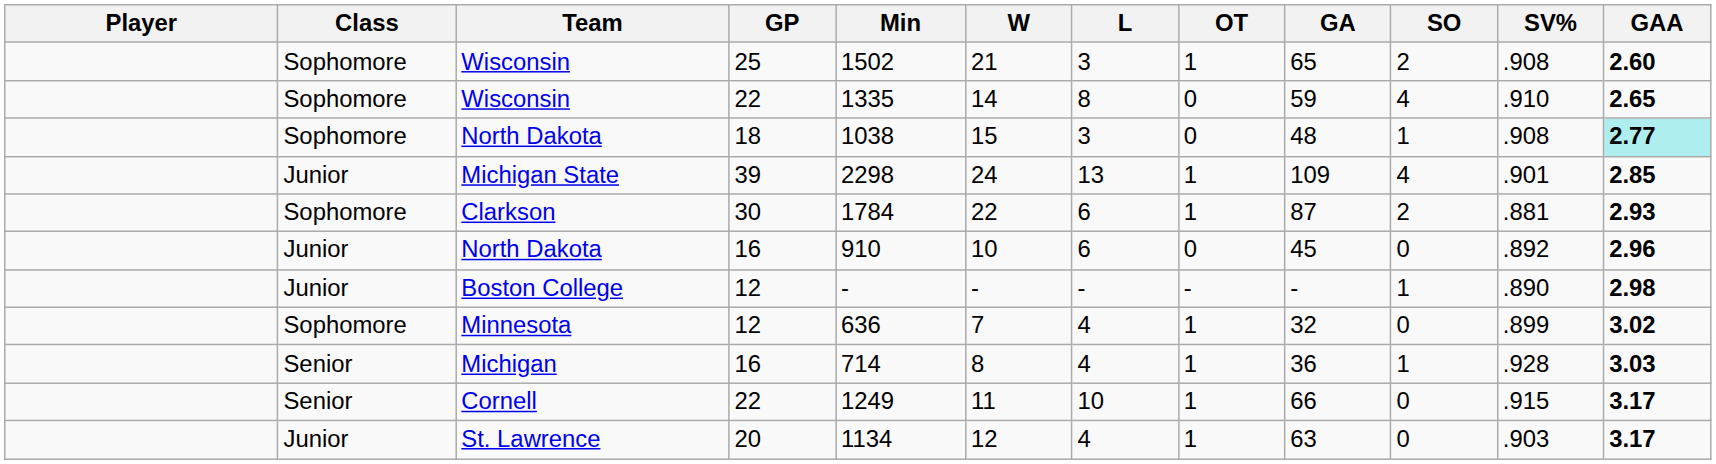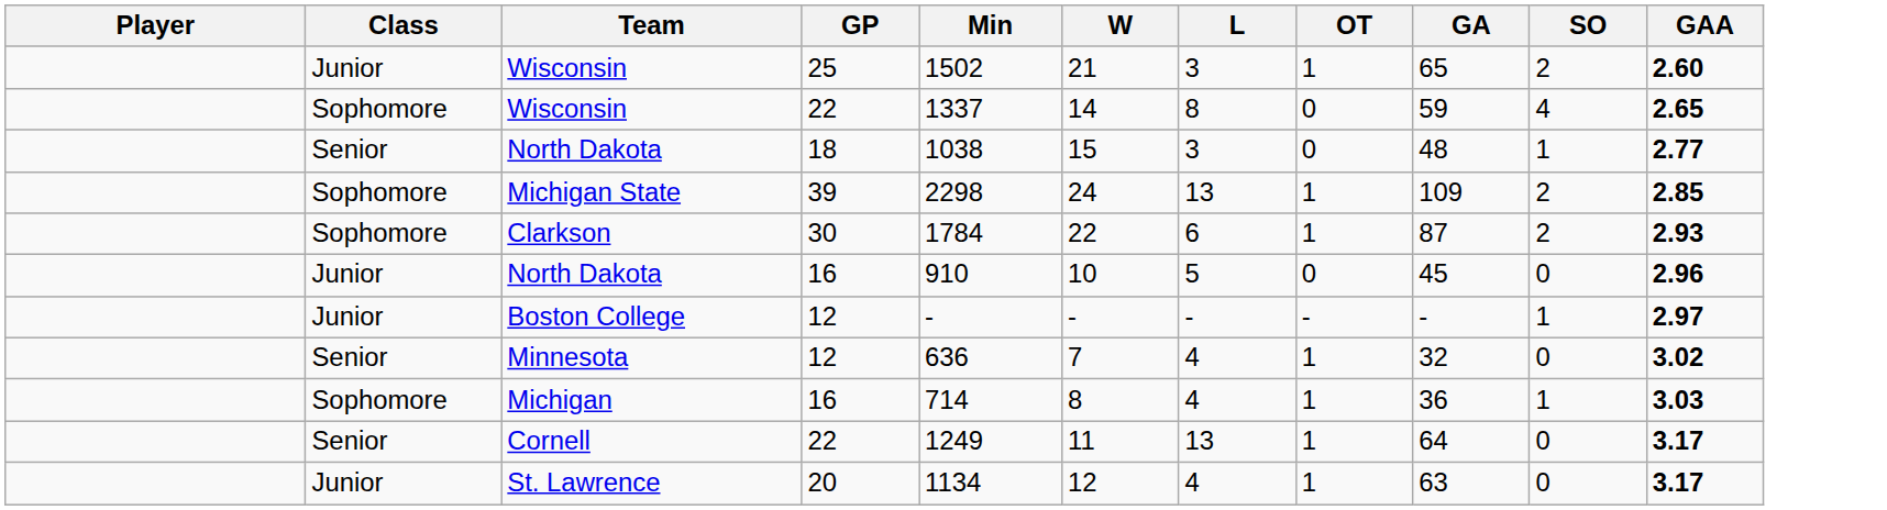 <table class="wikitable sortable">
 <tr>
 <th style="width: 11em;">Player</th>
 <th style="width: 7em;">Class</th>
 <th style="width: 11em;">Team</th>
 <th style="width: 4em;">GP</th>
 <th style="width: 5em;">Min</th>
 <th style="width: 4em;">W</th>
 <th style="width: 4em;">L</th>
 <th style="width: 4em;">OT</th>
 <th style="width: 4em;">GA</th>
 <th style="width: 4em;">SO</th>
-<th style="width: 4em;">SV%</th>
 <th style="width: 4em;">GAA</th>
 </tr>
 <tr>
 <td></td>
-<td>Sophomore</td>
+<td>Junior</td>
 <td><a href='#'>Wisconsin</a></td>
 <td>25</td>
 <td>1502</td>
 <td>21</td>
 <td>3</td>
 <td>1</td>
 <td>65</td>
 <td>2</td>
-<td>.908</td>
 <td><strong>2.60</strong></td>
 </tr>
 <tr>
 <td></td>
 <td>Sophomore</td>
 <td><a href='#'>Wisconsin</a></td>
 <td>22</td>
-<td>1335</td>
+<td>1337</td>
 <td>14</td>
 <td>8</td>
 <td>0</td>
 <td>59</td>
 <td>4</td>
-<td>.910</td>
 <td><strong>2.65</strong></td>
 </tr>
 <tr>
 <td></td>
-<td>Sophomore</td>
+<td>Senior</td>
 <td><a href='#'>North Dakota</a></td>
 <td>18</td>
 <td>1038</td>
 <td>15</td>
 <td>3</td>
 <td>0</td>
 <td>48</td>
 <td>1</td>
-<td>.908</td>
-<td style="background: paleturquoise;"><strong>2.77</strong></td>
+<td><strong>2.77</strong></td>
 </tr>
 <tr>
 <td></td>
-<td>Junior</td>
+<td>Sophomore</td>
 <td><a href='#'>Michigan State</a></td>
 <td>39</td>
 <td>2298</td>
 <td>24</td>
 <td>13</td>
 <td>1</td>
 <td>109</td>
-<td>4</td>
-<td>.901</td>
+<td>2</td>
 <td><strong>2.85</strong></td>
 </tr>
 <tr>
 <td></td>
 <td>Sophomore</td>
 <td><a href='#'>Clarkson</a></td>
 <td>30</td>
 <td>1784</td>
 <td>22</td>
 <td>6</td>
 <td>1</td>
 <td>87</td>
 <td>2</td>
-<td>.881</td>
 <td><strong>2.93</strong></td>
 </tr>
 <tr>
 <td></td>
 <td>Junior</td>
 <td><a href='#'>North Dakota</a></td>
 <td>16</td>
 <td>910</td>
 <td>10</td>
-<td>6</td>
+<td>5</td>
 <td>0</td>
 <td>45</td>
 <td>0</td>
-<td>.892</td>
 <td><strong>2.96</strong></td>
 </tr>
 <tr>
 <td></td>
 <td>Junior</td>
 <td><a href='#'>Boston College</a></td>
 <td>12</td>
 <td>-</td>
 <td>-</td>
 <td>-</td>
 <td>-</td>
 <td>-</td>
 <td>1</td>
-<td>.890</td>
-<td><strong>2.98</strong></td>
+<td><strong>2.97</strong></td>
 </tr>
 <tr>
 <td></td>
-<td>Sophomore</td>
+<td>Senior</td>
 <td><a href='#'>Minnesota</a></td>
 <td>12</td>
 <td>636</td>
 <td>7</td>
 <td>4</td>
 <td>1</td>
 <td>32</td>
 <td>0</td>
-<td>.899</td>
 <td><strong>3.02</strong></td>
 </tr>
 <tr>
 <td></td>
-<td>Senior</td>
+<td>Sophomore</td>
 <td><a href='#'>Michigan</a></td>
 <td>16</td>
 <td>714</td>
 <td>8</td>
 <td>4</td>
 <td>1</td>
 <td>36</td>
 <td>1</td>
-<td>.928</td>
 <td><strong>3.03</strong></td>
 </tr>
 <tr>
 <td></td>
 <td>Senior</td>
 <td><a href='#'>Cornell</a></td>
 <td>22</td>
 <td>1249</td>
 <td>11</td>
-<td>10</td>
+<td>13</td>
 <td>1</td>
-<td>66</td>
+<td>64</td>
 <td>0</td>
-<td>.915</td>
 <td><strong>3.17</strong></td>
 </tr>
 <tr>
 <td></td>
 <td>Junior</td>
 <td><a href='#'>St. Lawrence</a></td>
 <td>20</td>
 <td>1134</td>
 <td>12</td>
 <td>4</td>
 <td>1</td>
 <td>63</td>
 <td>0</td>
-<td>.903</td>
 <td><strong>3.17</strong></td>
 </tr>
 </table>
